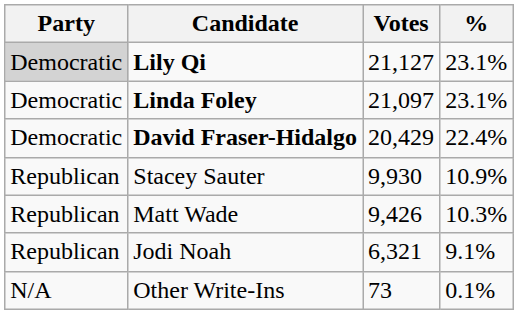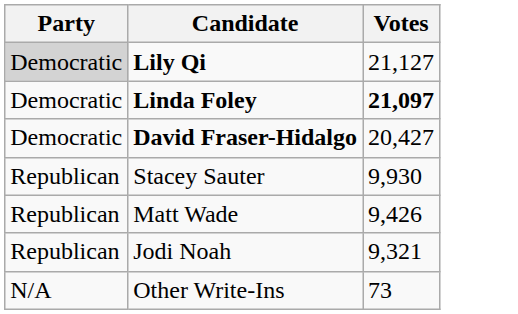 <table class="wikitable">
 <tr>
 <th>Party</th>
 <th>Candidate</th>
 <th>Votes</th>
-<th>%</th>
 </tr>
 <tr>
 <td style="background: lightgrey;">Democratic</td>
 <td><strong>Lily Qi</strong></td>
 <td>21,127</td>
-<td>23.1%</td>
 </tr>
 <tr>
 <td>Democratic</td>
 <td><strong>Linda Foley</strong></td>
-<td>21,097</td>
-<td>23.1%</td>
+<td><strong>21,097</strong></td>
 </tr>
 <tr>
 <td>Democratic</td>
 <td><strong>David Fraser-Hidalgo</strong></td>
-<td>20,429</td>
-<td>22.4%</td>
+<td>20,427</td>
 </tr>
 <tr>
 <td>Republican</td>
 <td>Stacey Sauter</td>
 <td>9,930</td>
-<td>10.9%</td>
 </tr>
 <tr>
 <td>Republican</td>
 <td>Matt Wade</td>
 <td>9,426</td>
-<td>10.3%</td>
 </tr>
 <tr>
 <td>Republican</td>
 <td>Jodi Noah</td>
-<td>6,321</td>
-<td>9.1%</td>
+<td>9,321</td>
 </tr>
 <tr>
 <td>N/A</td>
 <td>Other Write-Ins</td>
 <td>73</td>
-<td>0.1%</td>
 </tr>
 </table>
